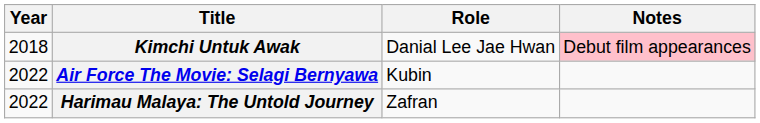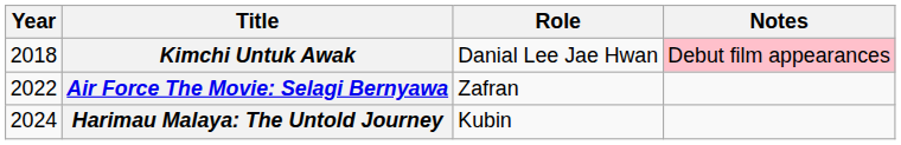 <table class="wikitable">
 <tr>
 <th>Year</th>
 <th>Title</th>
 <th>Role</th>
 <th>Notes</th>
 </tr>
 <tr>
 <td>2018</td>
 <th><em>Kimchi Untuk Awak</em></th>
 <td>Danial Lee Jae Hwan</td>
 <td style="background: pink;">Debut film appearances</td>
 </tr>
 <tr>
 <td>2022</td>
 <th><em><a href='#'>Air Force The Movie: Selagi Bernyawa</a></em></th>
+<td>Zafran</td>
+<td></td>
+</tr>
+<tr>
+<td>2024</td>
+<th><em>Harimau Malaya: The Untold Journey</em></th>
 <td>Kubin</td>
 <td></td>
 </tr>
-<tr>
-<td>2022</td>
-<th><em>Harimau Malaya: The Untold Journey</em></th>
-<td>Zafran</td>
-<td></td>
-</tr>
 </table>
